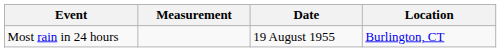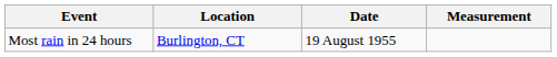 <table class="wikitable" style="font-size: 95%;" |>
 <tr>
 <th width="150">Event</th>
+<th width="150">Location</th>
+<th width="125">Date</th>
 <th width="125">Measurement</th>
-<th width="125">Date</th>
-<th width="150">Location</th>
 </tr>
 <tr>
 <td>Most <a href='#'>rain</a> in 24 hours</td>
+<td><a href='#'>Burlington, CT</a></td>
+<td>19 August 1955</td>
 <td></td>
-<td>19 August 1955</td>
-<td><a href='#'>Burlington, CT</a></td>
 </tr>
 </table>
